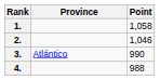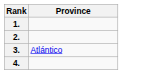 <table class="wikitable" style="font-size: 85%">
 <tr>
 <th>Rank</th>
 <th width=140px>Province</th>
-<th>Point</th>
 </tr>
 <tr>
 <th>1.</th>
 <td></td>
-<td>1,058</td>
 </tr>
 <tr>
 <th>2.</th>
 <td></td>
-<td>1,046</td>
 </tr>
 <tr>
 <th>3.</th>
 <td> <a href='#'>Atlántico</a></td>
-<td>990</td>
 </tr>
 <tr>
 <th>4.</th>
 <td></td>
-<td>988</td>
 </tr>
 </table>
